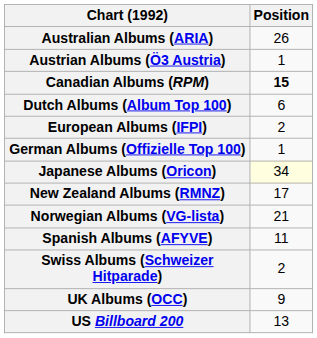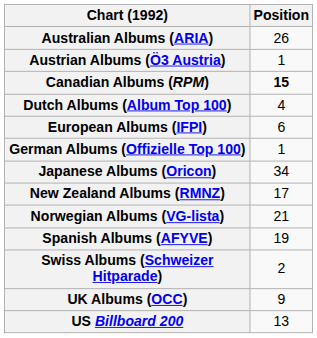 <table class="wikitable sortable plainrowheaders" style="text-align:center">
 <tr>
 <th scope="col" style="width:17em;">Chart (1992)</th>
 <th scope="col">Position</th>
 </tr>
 <tr>
 <th scope="row">Australian Albums (<a href='#'>ARIA</a>)</th>
 <td>26</td>
 </tr>
 <tr>
 <th scope="row">Austrian Albums (<a href='#'>Ö3 Austria</a>)</th>
 <td>1</td>
 </tr>
 <tr>
 <th scope="row">Canadian Albums (<em>RPM</em>)</th>
 <td><strong>15</strong></td>
 </tr>
 <tr>
 <th scope="row">Dutch Albums (<a href='#'>Album Top 100</a>)</th>
-<td>6</td>
+<td>4</td>
 </tr>
 <tr>
 <th scope="row">European Albums (<a href='#'>IFPI</a>)</th>
-<td>2</td>
+<td>6</td>
 </tr>
 <tr>
 <th scope="row">German Albums (<a href='#'>Offizielle Top 100</a>)</th>
 <td>1</td>
 </tr>
 <tr>
 <th scope="row">Japanese Albums (<a href='#'>Oricon</a>)</th>
-<td style="background: lightyellow;">34</td>
+<td>34</td>
 </tr>
 <tr>
 <th scope="row">New Zealand Albums (<a href='#'>RMNZ</a>)</th>
 <td>17</td>
 </tr>
 <tr>
 <th scope="row">Norwegian Albums (<a href='#'>VG-lista</a>)</th>
 <td>21</td>
 </tr>
 <tr>
 <th scope="row">Spanish Albums (<a href='#'>AFYVE</a>)</th>
-<td>11</td>
+<td>19</td>
 </tr>
 <tr>
 <th scope="row">Swiss Albums (<a href='#'>Schweizer Hitparade</a>)</th>
 <td>2</td>
 </tr>
 <tr>
 <th scope="row">UK Albums (<a href='#'>OCC</a>)</th>
 <td>9</td>
 </tr>
 <tr>
 <th scope="row">US <em><a href='#'>Billboard 200</a></em></th>
 <td>13</td>
 </tr>
 </table>
